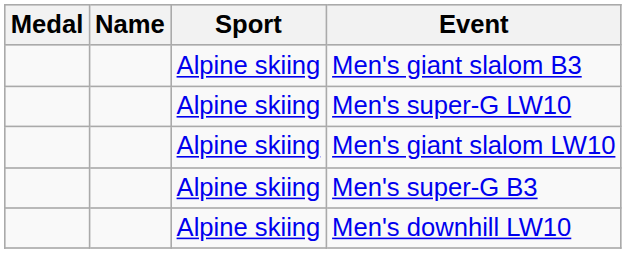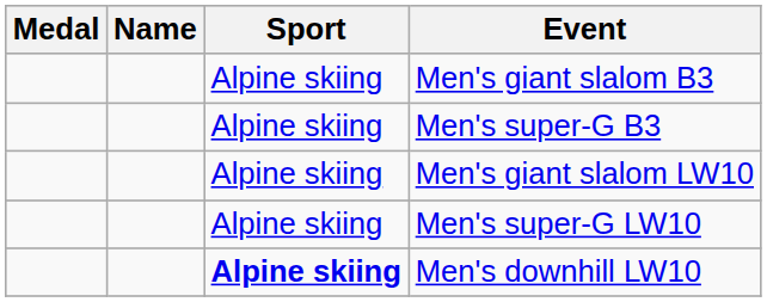 <table class="wikitable sortable">
 <tr>
 <th>Medal</th>
 <th>Name</th>
 <th>Sport</th>
 <th>Event</th>
 </tr>
 <tr>
 <td></td>
 <td></td>
 <td><a href='#'>Alpine skiing</a></td>
 <td><a href='#'>Men's giant slalom B3</a></td>
 </tr>
 <tr>
 <td></td>
 <td></td>
 <td><a href='#'>Alpine skiing</a></td>
-<td><a href='#'>Men's super-G LW10</a></td>
+<td><a href='#'>Men's super-G B3</a></td>
 </tr>
 <tr>
 <td></td>
 <td></td>
 <td><a href='#'>Alpine skiing</a></td>
 <td><a href='#'>Men's giant slalom LW10</a></td>
 </tr>
 <tr>
 <td></td>
 <td></td>
 <td><a href='#'>Alpine skiing</a></td>
-<td><a href='#'>Men's super-G B3</a></td>
+<td><a href='#'>Men's super-G LW10</a></td>
 </tr>
 <tr>
 <td></td>
 <td></td>
-<td><a href='#'>Alpine skiing</a></td>
+<td><strong><a href='#'>Alpine skiing</a></strong></td>
 <td><a href='#'>Men's downhill LW10</a></td>
 </tr>
 </table>
